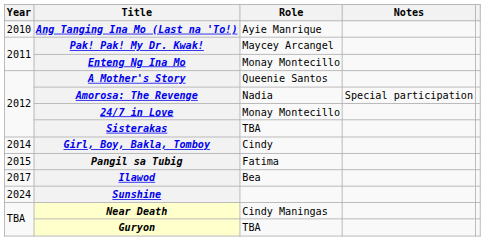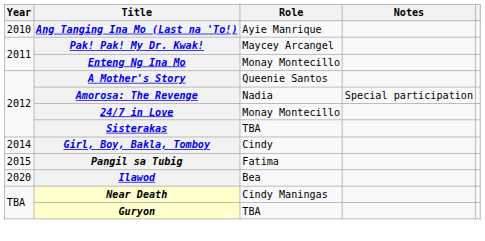 <table class="wikitable sortable plainrowheaders">
 <tr style="background:#ccc; text-align:center;">
 <th scope="col">Year</th>
 <th scope="col">Title</th>
 <th scope="col">Role</th>
 <th scope="col" class="unsortable">Notes</th>
 <th scope="col" class="unsortable"></th>
 </tr>
 <tr>
 <td>2010</td>
 <th scope="rowgroup"><em><a href='#'>Ang Tanging Ina Mo (Last na 'To!)</a></em></th>
 <td>Ayie Manrique</td>
 <td></td>
 <td></td>
 </tr>
 <tr>
 <td rowspan="2">2011</td>
 <th scope="rowgroup"><em><a href='#'>Pak! Pak! My Dr. Kwak!</a></em></th>
 <td>Maycey Arcangel</td>
 <td></td>
 <td></td>
 </tr>
 <tr>
 <th scope="rowgroup"><em><a href='#'>Enteng Ng Ina Mo</a></em></th>
 <td>Monay Montecillo</td>
 <td></td>
 <td></td>
 </tr>
 <tr>
 <td rowspan="4">2012</td>
 <th scope="rowgroup"><em><a href='#'>A Mother's Story</a></em></th>
 <td>Queenie Santos</td>
 <td></td>
 <td></td>
 </tr>
 <tr>
 <th scope="rowgroup"><em><a href='#'>Amorosa: The Revenge</a></em></th>
 <td>Nadia</td>
 <td>Special participation</td>
 <td></td>
 </tr>
 <tr>
 <th scope="rowgroup"><em><a href='#'>24/7 in Love</a></em></th>
 <td>Monay Montecillo</td>
 <td></td>
 <td></td>
 </tr>
 <tr>
 <th scope="rowgroup"><em><a href='#'>Sisterakas</a></em></th>
 <td>TBA</td>
 <td></td>
 <td></td>
 </tr>
 <tr>
 <td>2014</td>
 <th scope="rowgroup"><em><a href='#'>Girl, Boy, Bakla, Tomboy</a></em></th>
 <td>Cindy</td>
 <td></td>
 <td></td>
 </tr>
 <tr>
 <td>2015</td>
 <th scope="rowgroup"><em>Pangil sa Tubig</em></th>
 <td>Fatima</td>
 <td></td>
 <td></td>
 </tr>
 <tr>
-<td>2017</td>
+<td>2020</td>
 <th scope="rowgroup"><em><a href='#'>Ilawod</a></em></th>
 <td>Bea</td>
-<td></td>
-<td></td>
-</tr>
-<tr>
-<td>2024</td>
-<th scope="row"><em><a href='#'>Sunshine</a></em></th>
-<td></td>
 <td></td>
 <td></td>
 </tr>
 <tr>
 <td rowspan="2">TBA</td>
 <th scope="row" style="background:#FFFFCC;"><em>Near Death</em></th>
 <td>Cindy Maningas</td>
 <td></td>
 <td></td>
 </tr>
 <tr>
 <th scope="row" style="background:#FFFFCC;"><em>Guryon</em></th>
 <td>TBA</td>
 <td></td>
 <td></td>
 </tr>
 </table>
